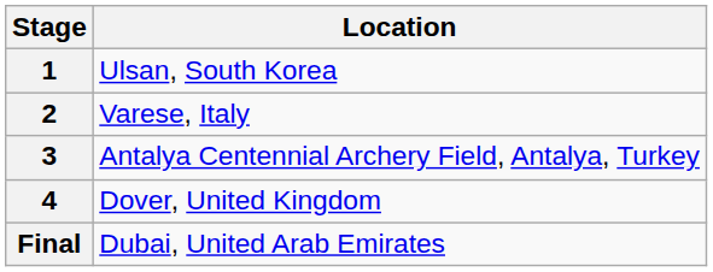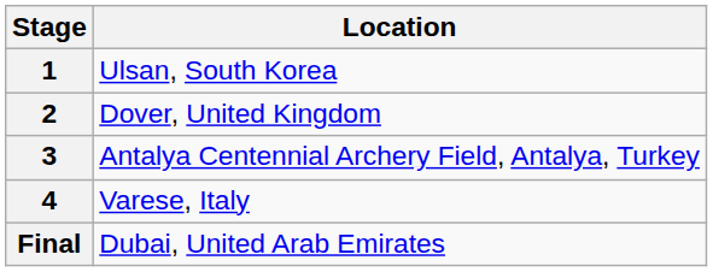 <table class="wikitable">
 <tr>
 <th>Stage</th>
 <th>Location</th>
 </tr>
 <tr>
 <th>1</th>
 <td> <a href='#'>Ulsan</a>, <a href='#'>South Korea</a></td>
 </tr>
 <tr>
 <th>2</th>
-<td> <a href='#'>Varese</a>, <a href='#'>Italy</a></td>
+<td> <a href='#'>Dover</a>, <a href='#'>United Kingdom</a></td>
 </tr>
 <tr>
 <th>3</th>
 <td> <a href='#'>Antalya Centennial Archery Field</a>, <a href='#'>Antalya</a>, <a href='#'>Turkey</a></td>
 </tr>
 <tr>
 <th>4</th>
-<td> <a href='#'>Dover</a>, <a href='#'>United Kingdom</a></td>
+<td> <a href='#'>Varese</a>, <a href='#'>Italy</a></td>
 </tr>
 <tr>
 <th>Final</th>
 <td> <a href='#'>Dubai</a>, <a href='#'>United Arab Emirates</a></td>
 </tr>
 </table>
